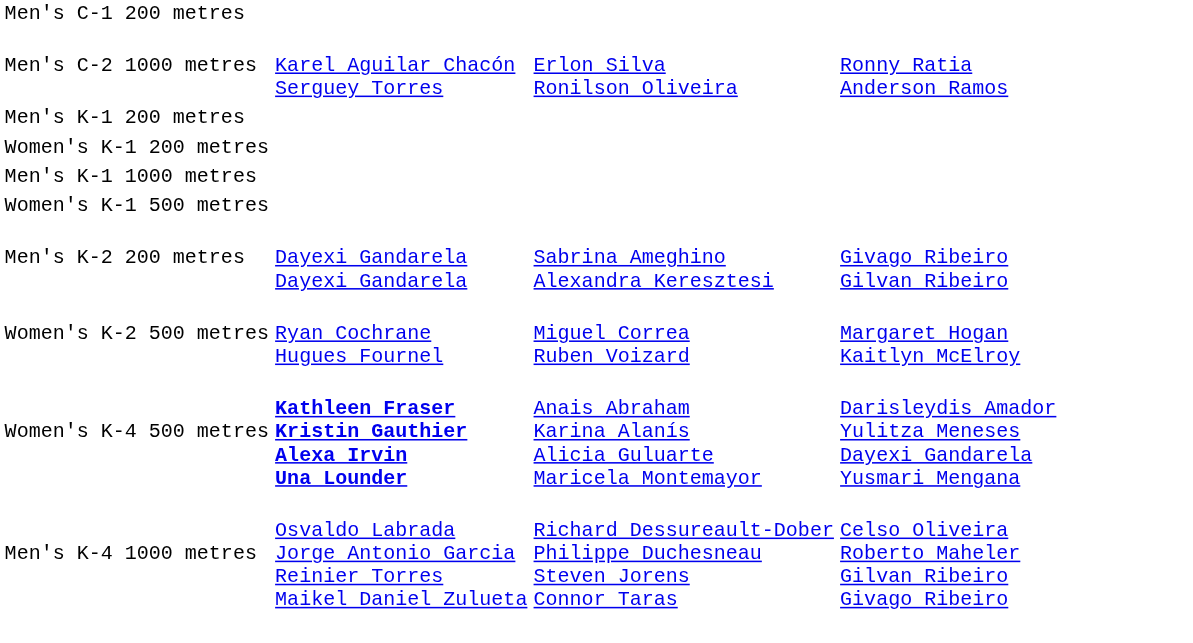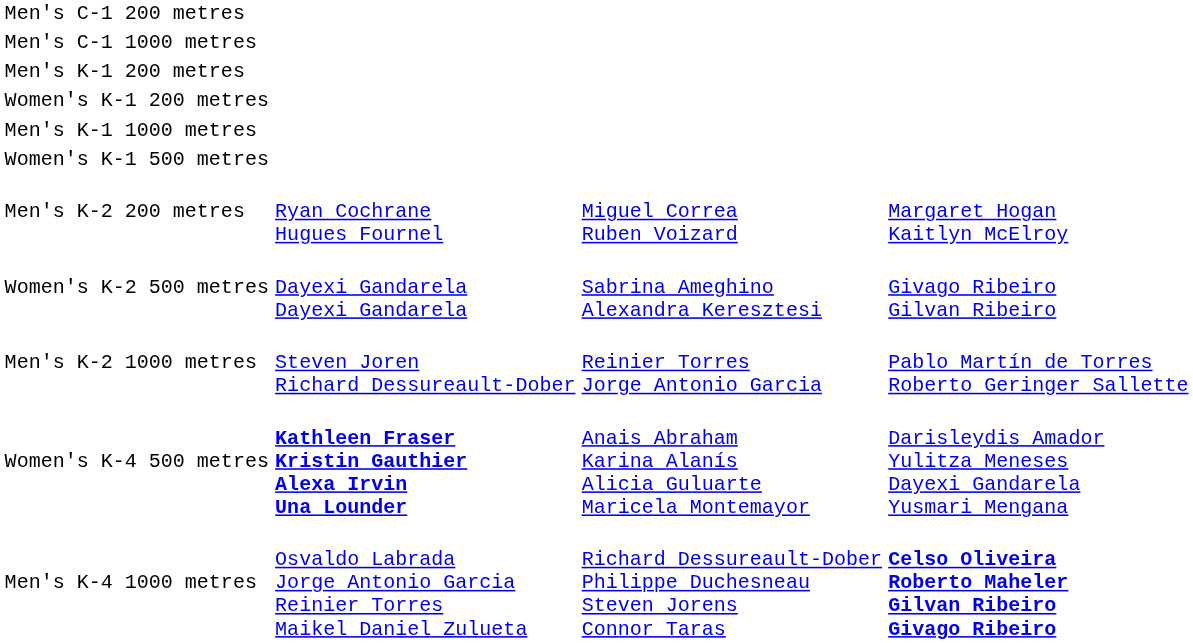 <table>
 <tr>
 <td>Men's C-1 200 metres <br></td>
 <td></td>
 <td></td>
 <td></td>
 </tr>
 <tr>
-<td>Men's C-2 1000 metres <br></td>
-<td><br><a href='#'>Karel Aguilar Chacón</a><br><a href='#'>Serguey Torres</a></td>
-<td><br><a href='#'>Erlon Silva</a><br> <a href='#'>Ronilson Oliveira</a></td>
-<td><br><a href='#'>Ronny Ratia</a><br> <a href='#'>Anderson Ramos</a></td>
+<td>Men's C-1 1000 metres <br></td>
+<td></td>
+<td></td>
+<td></td>
 </tr>
 <tr>
 <td>Men's K-1 200 metres <br></td>
 <td></td>
 <td></td>
 <td></td>
 </tr>
 <tr>
 <td>Women's K-1 200 metres <br></td>
 <td></td>
 <td></td>
 <td></td>
 </tr>
 <tr>
 <td>Men's K-1 1000 metres <br></td>
 <td></td>
 <td></td>
 <td></td>
 </tr>
 <tr>
 <td>Women's K-1 500 metres <br></td>
 <td></td>
 <td></td>
 <td></td>
 </tr>
 <tr>
 <td>Men's K-2 200 metres <br></td>
+<td><br><a href='#'>Ryan Cochrane</a><br><a href='#'>Hugues Fournel</a></td>
+<td><br><a href='#'>Miguel Correa</a><br><a href='#'>Ruben Voizard</a></td>
+<td><br><a href='#'>Margaret Hogan</a><br><a href='#'>Kaitlyn McElroy</a></td>
+</tr>
+<tr>
+<td>Women's K-2 500 metres <br></td>
 <td><br><a href='#'>Dayexi Gandarela</a><br><a href='#'>Dayexi Gandarela</a></td>
 <td><br><a href='#'>Sabrina Ameghino</a><br><a href='#'>Alexandra Keresztesi</a></td>
 <td><br><a href='#'>Givago Ribeiro</a><br><a href='#'>Gilvan Ribeiro</a></td>
 </tr>
 <tr>
-<td>Women's K-2 500 metres <br></td>
-<td><br><a href='#'>Ryan Cochrane</a><br><a href='#'>Hugues Fournel</a></td>
-<td><br><a href='#'>Miguel Correa</a><br><a href='#'>Ruben Voizard</a></td>
-<td><br><a href='#'>Margaret Hogan</a><br><a href='#'>Kaitlyn McElroy</a></td>
+<td>Men's K-2 1000 metres <br></td>
+<td><br><a href='#'>Steven Joren</a><br><a href='#'>Richard Dessureault-Dober</a></td>
+<td><br><a href='#'>Reinier Torres</a><br> <a href='#'>Jorge Antonio Garcia</a></td>
+<td><br><a href='#'>Pablo Martín de Torres</a><br> <a href='#'>Roberto Geringer Sallette</a></td>
 </tr>
 <tr>
 <td>Women's K-4 500 metres <br></td>
 <td><strong><br><a href='#'>Kathleen Fraser</a><br><a href='#'>Kristin Gauthier</a><br> <a href='#'>Alexa Irvin</a><br> <a href='#'>Una Lounder</a></strong></td>
 <td><br><a href='#'>Anais Abraham</a><br> <a href='#'>Karina Alanís</a><br> <a href='#'>Alicia Guluarte</a><br> <a href='#'>Maricela Montemayor</a></td>
 <td><br><a href='#'>Darisleydis Amador</a><br> <a href='#'>Yulitza Meneses</a><br> <a href='#'>Dayexi Gandarela</a><br> <a href='#'>Yusmari Mengana</a></td>
 </tr>
 <tr>
 <td>Men's K-4 1000 metres <br></td>
 <td><br><a href='#'>Osvaldo Labrada</a><br><a href='#'>Jorge Antonio Garcia</a><br> <a href='#'>Reinier Torres</a><br> <a href='#'>Maikel Daniel Zulueta</a></td>
 <td><br><a href='#'>Richard Dessureault-Dober</a><br> <a href='#'>Philippe Duchesneau</a><br> <a href='#'>Steven Jorens</a><br> <a href='#'>Connor Taras</a></td>
-<td><br><a href='#'>Celso Oliveira</a><br> <a href='#'>Roberto Maheler</a><br> <a href='#'>Gilvan Ribeiro</a><br> <a href='#'>Givago Ribeiro</a></td>
+<td><strong><br><a href='#'>Celso Oliveira</a><br> <a href='#'>Roberto Maheler</a><br> <a href='#'>Gilvan Ribeiro</a><br> <a href='#'>Givago Ribeiro</a></strong></td>
 </tr>
 </table>
